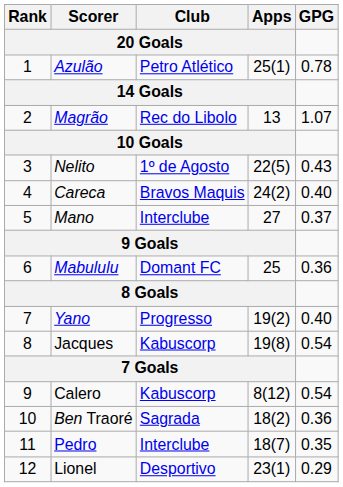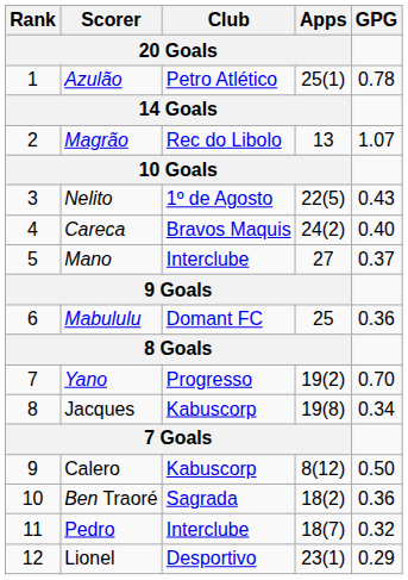 <table class="wikitable" style="text-align:center">
 <tr>
 <th>Rank</th>
 <th>Scorer</th>
 <th>Club</th>
 <th>Apps</th>
 <th>GPG</th>
 </tr>
 <tr>
 <th colspan="4">20 Goals</th>
 </tr>
 <tr>
 <td>1</td>
 <td align="left"> <em><a href='#'>Azulão</a></em></td>
 <td align="left"><a href='#'>Petro Atlético</a></td>
 <td>25(1)</td>
 <td>0.78</td>
 </tr>
 <tr>
 <th colspan="4">14 Goals</th>
 </tr>
 <tr>
 <td>2</td>
 <td align="left"> <em><a href='#'>Magrão</a></em></td>
 <td align="left"><a href='#'>Rec do Libolo</a></td>
 <td>13</td>
 <td>1.07</td>
 </tr>
 <tr>
 <th colspan="4">10 Goals</th>
 </tr>
 <tr>
 <td>3</td>
 <td align="left"> <em>Nelito</em></td>
 <td align="left"><a href='#'>1º de Agosto</a></td>
 <td>22(5)</td>
 <td>0.43</td>
 </tr>
 <tr>
 <td>4</td>
 <td align="left"> <em>Careca</em></td>
 <td align="left"><a href='#'>Bravos Maquis</a></td>
 <td>24(2)</td>
 <td>0.40</td>
 </tr>
 <tr>
 <td>5</td>
 <td align="left"> <em>Mano</em></td>
 <td align="left"><a href='#'>Interclube</a></td>
 <td>27</td>
 <td>0.37</td>
 </tr>
 <tr>
 <th colspan="4">9 Goals</th>
 </tr>
 <tr>
 <td>6</td>
 <td align="left"> <em><a href='#'>Mabululu</a></em></td>
 <td align="left"><a href='#'>Domant FC</a></td>
 <td>25</td>
 <td>0.36</td>
 </tr>
 <tr>
 <th colspan="4">8 Goals</th>
 </tr>
 <tr>
 <td>7</td>
 <td align="left"> <em><a href='#'>Yano</a></em></td>
 <td align="left"><a href='#'>Progresso</a></td>
 <td>19(2)</td>
-<td>0.40</td>
+<td>0.70</td>
 </tr>
 <tr>
 <td>8</td>
 <td align="left"> Jacques</td>
 <td align="left"><a href='#'>Kabuscorp</a></td>
 <td>19(8)</td>
-<td>0.54</td>
+<td>0.34</td>
 </tr>
 <tr>
 <th colspan="4">7 Goals</th>
 </tr>
 <tr>
 <td>9</td>
 <td align="left"> Calero</td>
 <td align="left"><a href='#'>Kabuscorp</a></td>
 <td>8(12)</td>
-<td>0.54</td>
+<td>0.50</td>
 </tr>
 <tr>
 <td>10</td>
 <td align="left"> <em>Ben</em> Traoré</td>
 <td align="left"><a href='#'>Sagrada</a></td>
 <td>18(2)</td>
 <td>0.36</td>
 </tr>
 <tr>
 <td>11</td>
 <td align="left"> <a href='#'>Pedro</a></td>
 <td align="left"><a href='#'>Interclube</a></td>
 <td>18(7)</td>
-<td>0.35</td>
+<td>0.32</td>
 </tr>
 <tr>
 <td>12</td>
 <td align="left"> Lionel</td>
 <td align="left"><a href='#'>Desportivo</a></td>
 <td>23(1)</td>
 <td>0.29</td>
 </tr>
 </table>
